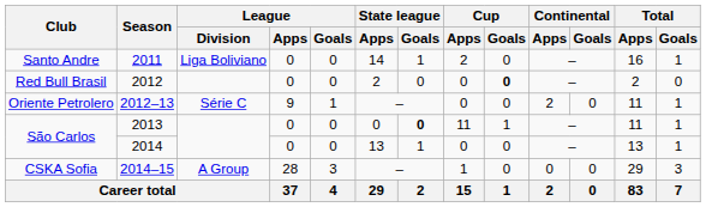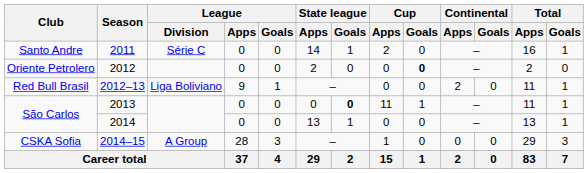 <table class="wikitable" style="text-align: center;">
 <tr>
 <th rowspan="2">Club</th>
 <th rowspan="2">Season</th>
 <th colspan="3">League</th>
 <th colspan="2">State league</th>
 <th colspan="2">Cup</th>
 <th colspan="2">Continental</th>
 <th colspan="2">Total</th>
 </tr>
 <tr>
 <th>Division</th>
 <th>Apps</th>
 <th>Goals</th>
 <th>Apps</th>
 <th>Goals</th>
 <th>Apps</th>
 <th>Goals</th>
 <th>Apps</th>
 <th>Goals</th>
 <th>Apps</th>
 <th>Goals</th>
 </tr>
 <tr>
 <td rowspan="1"><a href='#'>Santo Andre</a></td>
 <td><a href='#'>2011</a></td>
-<td rowspan="1"><a href='#'>Liga Boliviano</a></td>
+<td rowspan="1"><a href='#'>Série C</a></td>
 <td>0</td>
 <td>0</td>
 <td>14</td>
 <td>1</td>
 <td>2</td>
 <td>0</td>
 <td colspan="2">–</td>
 <td>16</td>
 <td>1</td>
 </tr>
 <tr>
-<td rowspan="1"><a href='#'>Red Bull Brasil</a></td>
+<td rowspan="1"><a href='#'>Oriente Petrolero</a></td>
 <td>2012</td>
 <td rowspan="1"></td>
 <td>0</td>
 <td>0</td>
 <td>2</td>
 <td>0</td>
 <td>0</td>
 <td><strong>0</strong></td>
 <td colspan="2">–</td>
 <td>2</td>
 <td>0</td>
 </tr>
 <tr>
-<td rowspan="1"><a href='#'>Oriente Petrolero</a></td>
+<td rowspan="1"><a href='#'>Red Bull Brasil</a></td>
 <td><a href='#'>2012–13</a></td>
-<td rowspan="1"><a href='#'>Série C</a></td>
+<td rowspan="1"><a href='#'>Liga Boliviano</a></td>
 <td>9</td>
 <td>1</td>
 <td colspan="2">–</td>
 <td>0</td>
 <td>0</td>
 <td>2</td>
 <td>0</td>
 <td>11</td>
 <td>1</td>
 </tr>
 <tr>
 <td rowspan="2"><a href='#'>São Carlos</a></td>
 <td>2013</td>
 <td rowspan="2"></td>
 <td>0</td>
 <td>0</td>
 <td>0</td>
 <td><strong>0</strong></td>
 <td>11</td>
 <td>1</td>
 <td colspan="2">–</td>
 <td>11</td>
 <td>1</td>
 </tr>
 <tr>
 <td>2014</td>
 <td>0</td>
 <td>0</td>
 <td>13</td>
 <td>1</td>
 <td>0</td>
 <td>0</td>
 <td colspan="2">–</td>
 <td>13</td>
 <td>1</td>
 </tr>
 <tr>
 <td rowspan="1"><a href='#'>CSKA Sofia</a></td>
 <td><a href='#'>2014–15</a></td>
 <td rowspan="1"><a href='#'>A Group</a></td>
 <td>28</td>
 <td>3</td>
 <td colspan="2">–</td>
 <td>1</td>
 <td>0</td>
 <td>0</td>
 <td>0</td>
 <td>29</td>
 <td>3</td>
 </tr>
 <tr>
 <th colspan="3">Career total</th>
 <th>37</th>
 <th>4</th>
 <th>29</th>
 <th>2</th>
 <th>15</th>
 <th>1</th>
 <th>2</th>
 <th>0</th>
 <th>83</th>
 <th>7</th>
 </tr>
 </table>
